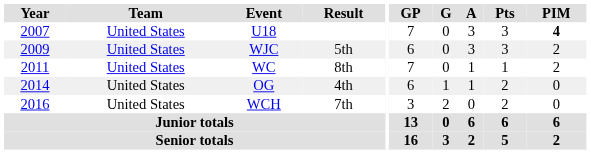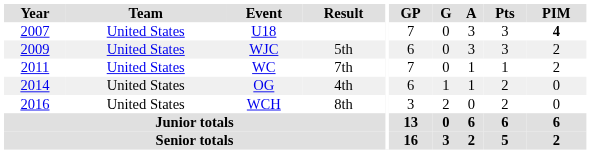 <table border="0" cellpadding="1" cellspacing="0" ID="Table3" style="text-align:center; width:40em">
 <tr ALIGN="center" bgcolor="#e0e0e0">
 <th>Year</th>
 <th>Team</th>
 <th>Event</th>
 <th>Result</th>
 <th rowspan="99" bgcolor="#ffffff"></th>
 <th>GP</th>
 <th>G</th>
 <th>A</th>
 <th>Pts</th>
 <th>PIM</th>
 </tr>
 <tr>
 <td><a href='#'>2007</a></td>
 <td><a href='#'>United States</a></td>
 <td><a href='#'>U18</a></td>
 <td></td>
 <td>7</td>
 <td>0</td>
 <td>3</td>
 <td>3</td>
 <td><strong>4</strong></td>
 </tr>
 <tr bgcolor="#f0f0f0">
 <td><a href='#'>2009</a></td>
 <td><a href='#'>United States</a></td>
 <td><a href='#'>WJC</a></td>
 <td>5th</td>
 <td>6</td>
 <td>0</td>
 <td>3</td>
 <td>3</td>
 <td>2</td>
 </tr>
 <tr>
 <td><a href='#'>2011</a></td>
 <td><a href='#'>United States</a></td>
 <td><a href='#'>WC</a></td>
-<td>8th</td>
+<td>7th</td>
 <td>7</td>
 <td>0</td>
 <td>1</td>
 <td>1</td>
 <td>2</td>
 </tr>
 <tr bgcolor="#f0f0f0">
 <td><a href='#'>2014</a></td>
 <td>United States</td>
 <td><a href='#'>OG</a></td>
 <td>4th</td>
 <td>6</td>
 <td>1</td>
 <td>1</td>
 <td>2</td>
 <td>0</td>
 </tr>
 <tr>
 <td><a href='#'>2016</a></td>
 <td>United States</td>
 <td><a href='#'>WCH</a></td>
-<td>7th</td>
+<td>8th</td>
 <td>3</td>
 <td>2</td>
 <td>0</td>
 <td>2</td>
 <td>0</td>
 </tr>
 <tr bgcolor="#e0e0e0">
 <th colspan=4>Junior totals</th>
 <th>13</th>
 <th>0</th>
 <th>6</th>
 <th>6</th>
 <th>6</th>
 </tr>
 <tr bgcolor="#e0e0e0">
 <th colspan=4>Senior totals</th>
 <th>16</th>
 <th>3</th>
 <th>2</th>
 <th>5</th>
 <th>2</th>
 </tr>
 </table>
